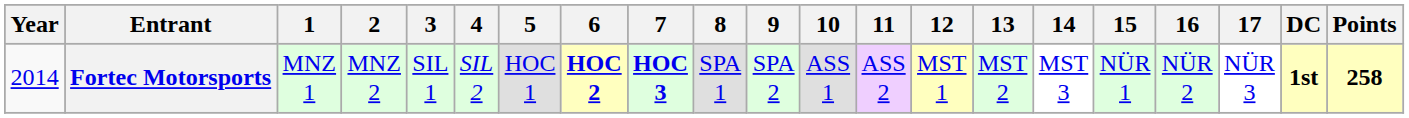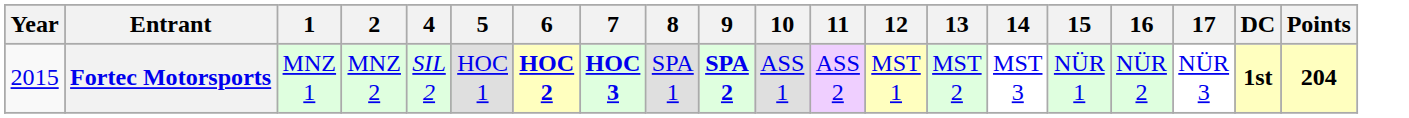 <table class="wikitable" style="text-align:center; font-size:85%">
 <tr>
 <th>Year</th>
 <th>Entrant</th>
 <th>1</th>
 <th>2</th>
-<th>3</th>
 <th>4</th>
 <th>5</th>
 <th>6</th>
 <th>7</th>
 <th>8</th>
 <th>9</th>
 <th>10</th>
 <th>11</th>
 <th>12</th>
 <th>13</th>
 <th>14</th>
 <th>15</th>
 <th>16</th>
 <th>17</th>
 <th>DC</th>
 <th>Points</th>
 </tr>
 <tr>
-<td><a href='#'>2014</a></td>
+<td><a href='#'>2015</a></td>
 <th nowrap><a href='#'>Fortec Motorsports</a></th>
 <td style="background:#DFFFDF;"><a href='#'>MNZ<br>1</a><br></td>
 <td style="background:#DFFFDF;"><a href='#'>MNZ<br>2</a><br></td>
-<td style="background:#DFFFDF;"><a href='#'>SIL<br>1</a><br></td>
 <td style="background:#DFFFDF;"><em><a href='#'>SIL<br>2</a></em><br></td>
 <td style="background:#DFDFDF;"><a href='#'>HOC<br>1</a><br></td>
 <td style="background:#FFFFBF;"><strong><a href='#'>HOC<br>2</a></strong><br></td>
 <td style="background:#DFFFDF;"><strong><a href='#'>HOC<br>3</a><br></strong></td>
 <td style="background:#DFDFDF;"><a href='#'>SPA<br>1</a><br></td>
-<td style="background:#DFFFDF;"><a href='#'>SPA<br>2</a><br></td>
+<td style="background:#DFFFDF;"><strong><a href='#'>SPA<br>2</a><br></strong></td>
 <td style="background:#DFDFDF;"><a href='#'>ASS<br>1</a><br></td>
 <td style="background:#EFCFFF;"><a href='#'>ASS<br>2</a><br></td>
 <td style="background:#FFFFBF;"><a href='#'>MST<br>1</a><br></td>
 <td style="background:#DFFFDF;"><a href='#'>MST<br>2</a><br></td>
 <td style="background:#FFFFFF;"><a href='#'>MST<br>3</a><br></td>
 <td style="background:#DFFFDF;"><a href='#'>NÜR<br>1</a><br></td>
 <td style="background:#DFFFDF;"><a href='#'>NÜR<br>2</a><br></td>
 <td style="background:#FFFFFF;"><a href='#'>NÜR<br>3</a><br></td>
 <th style="background:#FFFFBF;">1st</th>
-<th style="background:#FFFFBF;">258</th>
+<th style="background:#FFFFBF;">204</th>
 </tr>
 </table>
